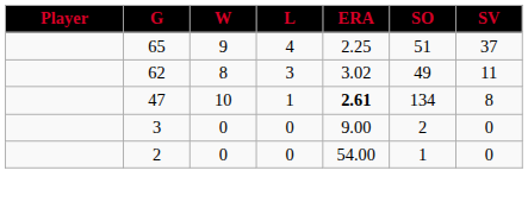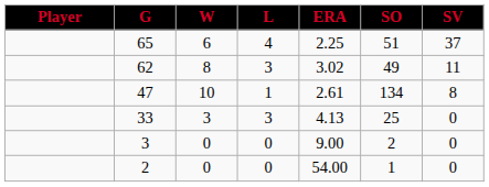 <table class="wikitable sortable">
 <tr>
 <th style="background:black;color:#d40026;" width="16%">Player</th>
 <th style="background:black;color:#d40026;" width="9%">G</th>
 <th style="background:black;color:#d40026;" width="9%">W</th>
 <th style="background:black;color:#d40026;" width="9%">L</th>
 <th style="background:black;color:#d40026;" width="9%">ERA</th>
 <th style="background:black;color:#d40026;" width="9%">SO</th>
 <th style="background:black;color:#d40026;" width="9%">SV</th>
 </tr>
 <tr align="center">
 <td></td>
 <td>65</td>
-<td>9</td>
+<td>6</td>
 <td>4</td>
 <td>2.25</td>
 <td>51</td>
 <td>37</td>
 </tr>
 <tr align="center">
 <td></td>
 <td>62</td>
 <td>8</td>
 <td>3</td>
 <td>3.02</td>
 <td>49</td>
 <td>11</td>
 </tr>
 <tr align="center">
 <td></td>
 <td>47</td>
 <td>10</td>
 <td>1</td>
-<td><strong>2.61</strong></td>
+<td>2.61</td>
 <td>134</td>
 <td>8</td>
+</tr>
+<tr align="center">
+<td></td>
+<td>33</td>
+<td>3</td>
+<td>3</td>
+<td>4.13</td>
+<td>25</td>
+<td>0</td>
 </tr>
 <tr align="center">
 <td></td>
 <td>3</td>
 <td>0</td>
 <td>0</td>
 <td>9.00</td>
 <td>2</td>
 <td>0</td>
 </tr>
 <tr align="center">
 <td></td>
 <td>2</td>
 <td>0</td>
 <td>0</td>
 <td>54.00</td>
 <td>1</td>
 <td>0</td>
 </tr>
 </table>
